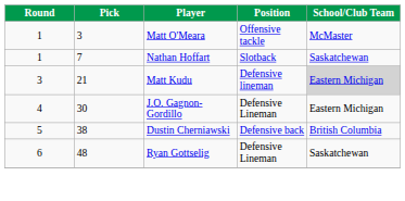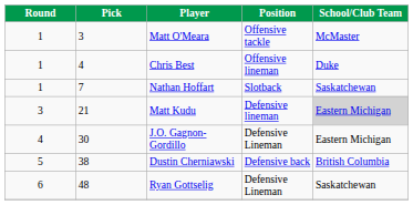 <table class="wikitable sortable sortable">
 <tr>
 <th style="background:#00994D;color:white;" width="15%">Round</th>
 <th style="background:#00994D;color:white;" width="15%">Pick</th>
 <th style="background:#00994D;color:white;" width="20%">Player</th>
 <th style="background:#00994D;color:white;" width="15%">Position</th>
 <th style="background:#00994D;color:white;" width="20%">School/Club Team</th>
 </tr>
 <tr>
 <td align=center>1</td>
 <td>3</td>
 <td><a href='#'>Matt O'Meara</a></td>
 <td><a href='#'>Offensive tackle</a></td>
 <td><a href='#'>McMaster</a></td>
+</tr>
+<tr>
+<td align=center>1</td>
+<td>4</td>
+<td><a href='#'>Chris Best</a></td>
+<td><a href='#'>Offensive lineman</a></td>
+<td><a href='#'>Duke</a></td>
 </tr>
 <tr>
 <td align=center>1</td>
 <td>7</td>
 <td><a href='#'>Nathan Hoffart</a></td>
 <td><a href='#'>Slotback</a></td>
 <td><a href='#'>Saskatchewan</a></td>
 </tr>
 <tr>
 <td align=center>3</td>
 <td>21</td>
 <td><a href='#'>Matt Kudu</a></td>
 <td><a href='#'>Defensive lineman</a></td>
 <td style="background: lightgrey;"><a href='#'>Eastern Michigan</a></td>
 </tr>
 <tr>
 <td align=center>4</td>
 <td>30</td>
 <td><a href='#'>J.O. Gagnon-Gordillo</a></td>
 <td>Defensive Lineman</td>
 <td>Eastern Michigan</td>
 </tr>
 <tr>
 <td align=center>5</td>
 <td>38</td>
 <td><a href='#'>Dustin Cherniawski</a></td>
 <td><a href='#'>Defensive back</a></td>
 <td><a href='#'>British Columbia</a></td>
 </tr>
 <tr>
 <td align=center>6</td>
 <td>48</td>
 <td><a href='#'>Ryan Gottselig</a></td>
 <td>Defensive Lineman</td>
 <td>Saskatchewan</td>
 </tr>
 <tr>
 </tr>
 </table>
